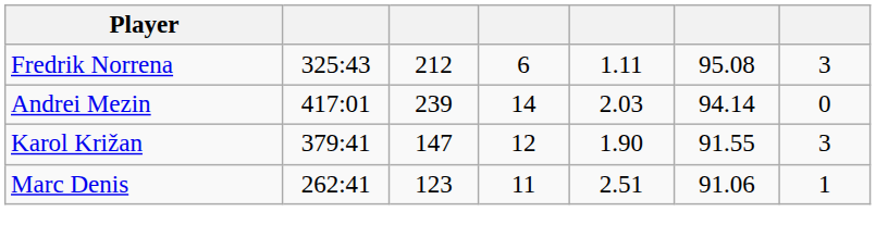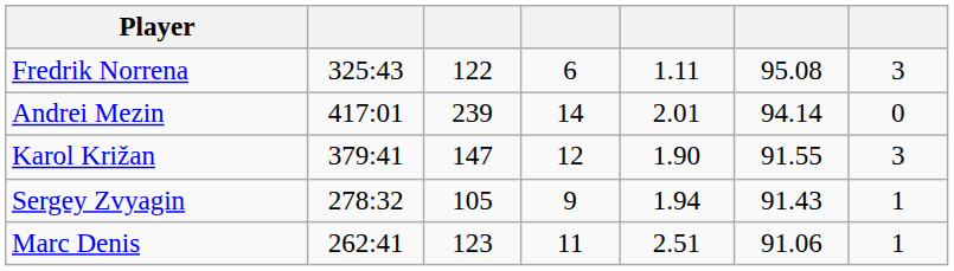 <table class="wikitable sortable" style="text-align:center;">
 <tr>
 <th width="170px">Player</th>
 <th width="60px"></th>
 <th width="50px"></th>
 <th width="50px"></th>
 <th width="60px"></th>
 <th width="60px"></th>
 <th width="50px"></th>
 </tr>
 <tr>
 <td style="text-align:left;"> <a href='#'>Fredrik Norrena</a></td>
 <td>325:43</td>
-<td>212</td>
+<td>122</td>
 <td>6</td>
 <td>1.11</td>
 <td>95.08</td>
 <td>3</td>
 </tr>
 <tr>
 <td style="text-align:left;"> <a href='#'>Andrei Mezin</a></td>
 <td>417:01</td>
 <td>239</td>
 <td>14</td>
-<td>2.03</td>
+<td>2.01</td>
 <td>94.14</td>
 <td>0</td>
 </tr>
 <tr>
 <td style="text-align:left;"> <a href='#'>Karol Križan</a></td>
 <td>379:41</td>
 <td>147</td>
 <td>12</td>
 <td>1.90</td>
 <td>91.55</td>
 <td>3</td>
 </tr>
 <tr>
+<td style="text-align:left;"> <a href='#'>Sergey Zvyagin</a></td>
+<td>278:32</td>
+<td>105</td>
+<td>9</td>
+<td>1.94</td>
+<td>91.43</td>
+<td>1</td>
+</tr>
+<tr>
 <td style="text-align:left;"> <a href='#'>Marc Denis</a></td>
 <td>262:41</td>
 <td>123</td>
 <td>11</td>
 <td>2.51</td>
 <td>91.06</td>
 <td>1</td>
 </tr>
 </table>
